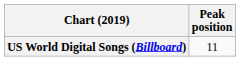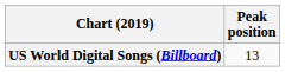 <table class="wikitable sortable plainrowheaders" style="text-align:center">
 <tr>
 <th scope="col">Chart (2019)</th>
 <th scope="col">Peak<br>position</th>
 </tr>
 <tr>
 <th scope="row">US World Digital Songs (<a href='#'><em>Billboard</em></a>)</th>
-<td>11</td>
+<td>13</td>
 </tr>
 </table>
